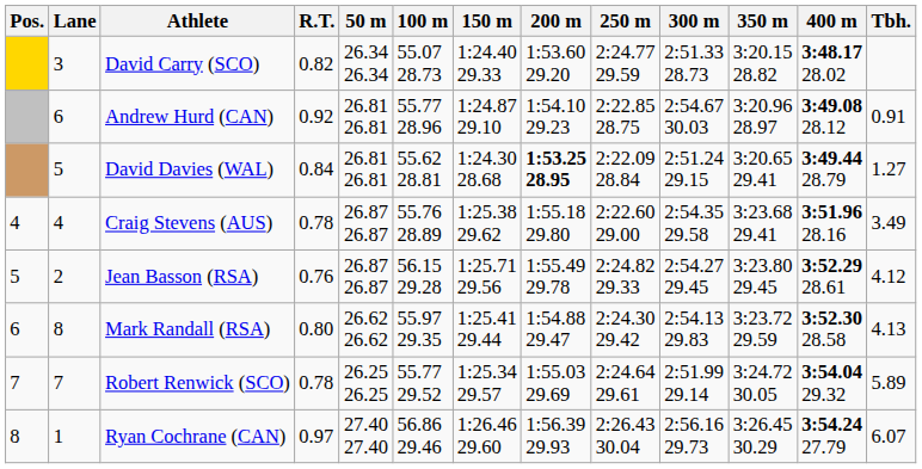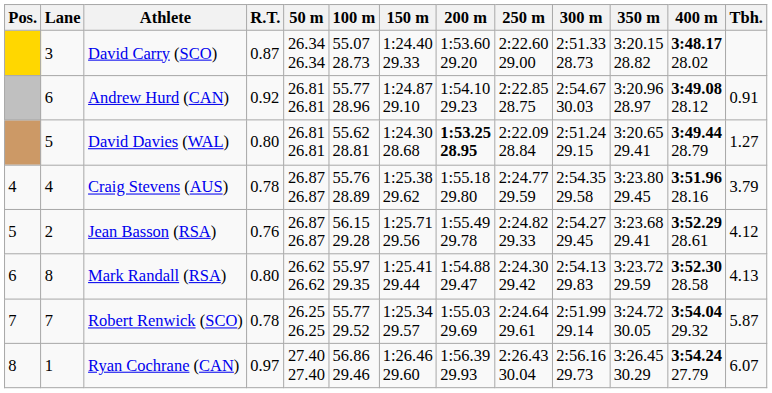 <table class="wikitable">
 <tr>
 <th>Pos.</th>
 <th>Lane</th>
 <th>Athlete</th>
 <th>R.T.</th>
 <th>50 m</th>
 <th>100 m</th>
 <th>150 m</th>
 <th>200 m</th>
 <th>250 m</th>
 <th>300 m</th>
 <th>350 m</th>
 <th>400 m</th>
 <th>Tbh.</th>
 </tr>
 <tr>
 <td style="text-align:center;background-color:gold;"></td>
 <td>3</td>
 <td> <a href='#'>David Carry</a> (<a href='#'>SCO</a>)</td>
-<td>0.82</td>
+<td>0.87</td>
 <td>26.34<br>26.34</td>
 <td>55.07<br>28.73</td>
 <td>1:24.40<br>29.33</td>
 <td>1:53.60<br>29.20</td>
-<td>2:24.77<br>29.59</td>
+<td>2:22.60<br>29.00</td>
 <td>2:51.33<br>28.73</td>
 <td>3:20.15<br>28.82</td>
 <td><strong>3:48.17</strong><br>28.02</td>
 <td> </td>
 </tr>
 <tr>
 <td style="text-align:center;background-color:silver;"></td>
 <td>6</td>
 <td> <a href='#'>Andrew Hurd</a> (<a href='#'>CAN</a>)</td>
 <td>0.92</td>
 <td>26.81<br>26.81</td>
 <td>55.77<br>28.96</td>
 <td>1:24.87<br>29.10</td>
 <td>1:54.10<br>29.23</td>
 <td>2:22.85<br>28.75</td>
 <td>2:54.67<br>30.03</td>
 <td>3:20.96<br>28.97</td>
 <td><strong>3:49.08</strong><br>28.12</td>
 <td>0.91</td>
 </tr>
 <tr>
 <td style="text-align:center;background-color:#cc9966;"></td>
 <td>5</td>
 <td> <a href='#'>David Davies</a> (<a href='#'>WAL</a>)</td>
-<td>0.84</td>
+<td>0.80</td>
 <td>26.81<br>26.81</td>
 <td>55.62<br>28.81</td>
 <td>1:24.30<br>28.68</td>
 <td><strong>1:53.25<br>28.95</strong></td>
 <td>2:22.09<br>28.84</td>
 <td>2:51.24<br>29.15</td>
 <td>3:20.65<br>29.41</td>
 <td><strong>3:49.44</strong><br>28.79</td>
 <td>1.27</td>
 </tr>
 <tr>
 <td>4</td>
 <td>4</td>
 <td> <a href='#'>Craig Stevens</a> (<a href='#'>AUS</a>)</td>
 <td>0.78</td>
 <td>26.87<br>26.87</td>
 <td>55.76<br>28.89</td>
 <td>1:25.38<br>29.62</td>
 <td>1:55.18<br>29.80</td>
-<td>2:22.60<br>29.00</td>
+<td>2:24.77<br>29.59</td>
 <td>2:54.35<br>29.58</td>
-<td>3:23.68<br>29.41</td>
+<td>3:23.80<br>29.45</td>
 <td><strong>3:51.96</strong><br>28.16</td>
-<td>3.49</td>
+<td>3.79</td>
 </tr>
 <tr>
 <td>5</td>
 <td>2</td>
 <td> <a href='#'>Jean Basson</a> (<a href='#'>RSA</a>)</td>
 <td>0.76</td>
 <td>26.87<br>26.87</td>
 <td>56.15<br>29.28</td>
 <td>1:25.71<br>29.56</td>
 <td>1:55.49<br>29.78</td>
 <td>2:24.82<br>29.33</td>
 <td>2:54.27<br>29.45</td>
-<td>3:23.80<br>29.45</td>
+<td>3:23.68<br>29.41</td>
 <td><strong>3:52.29</strong><br>28.61</td>
 <td>4.12</td>
 </tr>
 <tr>
 <td>6</td>
 <td>8</td>
 <td> <a href='#'>Mark Randall</a> (<a href='#'>RSA</a>)</td>
 <td>0.80</td>
 <td>26.62<br>26.62</td>
 <td>55.97<br>29.35</td>
 <td>1:25.41<br>29.44</td>
 <td>1:54.88<br>29.47</td>
 <td>2:24.30<br>29.42</td>
 <td>2:54.13<br>29.83</td>
 <td>3:23.72<br>29.59</td>
 <td><strong>3:52.30</strong><br>28.58</td>
 <td>4.13</td>
 </tr>
 <tr>
 <td>7</td>
 <td>7</td>
 <td> <a href='#'>Robert Renwick</a> (<a href='#'>SCO</a>)</td>
 <td>0.78</td>
 <td>26.25<br>26.25</td>
 <td>55.77<br>29.52</td>
 <td>1:25.34<br>29.57</td>
 <td>1:55.03<br>29.69</td>
 <td>2:24.64<br>29.61</td>
 <td>2:51.99<br>29.14</td>
 <td>3:24.72<br>30.05</td>
 <td><strong>3:54.04</strong><br>29.32</td>
-<td>5.89</td>
+<td>5.87</td>
 </tr>
 <tr>
 <td>8</td>
 <td>1</td>
 <td> <a href='#'>Ryan Cochrane</a> (<a href='#'>CAN</a>)</td>
 <td>0.97</td>
 <td>27.40<br>27.40</td>
 <td>56.86<br>29.46</td>
 <td>1:26.46<br>29.60</td>
 <td>1:56.39<br>29.93</td>
 <td>2:26.43<br>30.04</td>
 <td>2:56.16<br>29.73</td>
 <td>3:26.45<br>30.29</td>
 <td><strong>3:54.24</strong><br>27.79</td>
 <td>6.07</td>
 </tr>
 </table>
